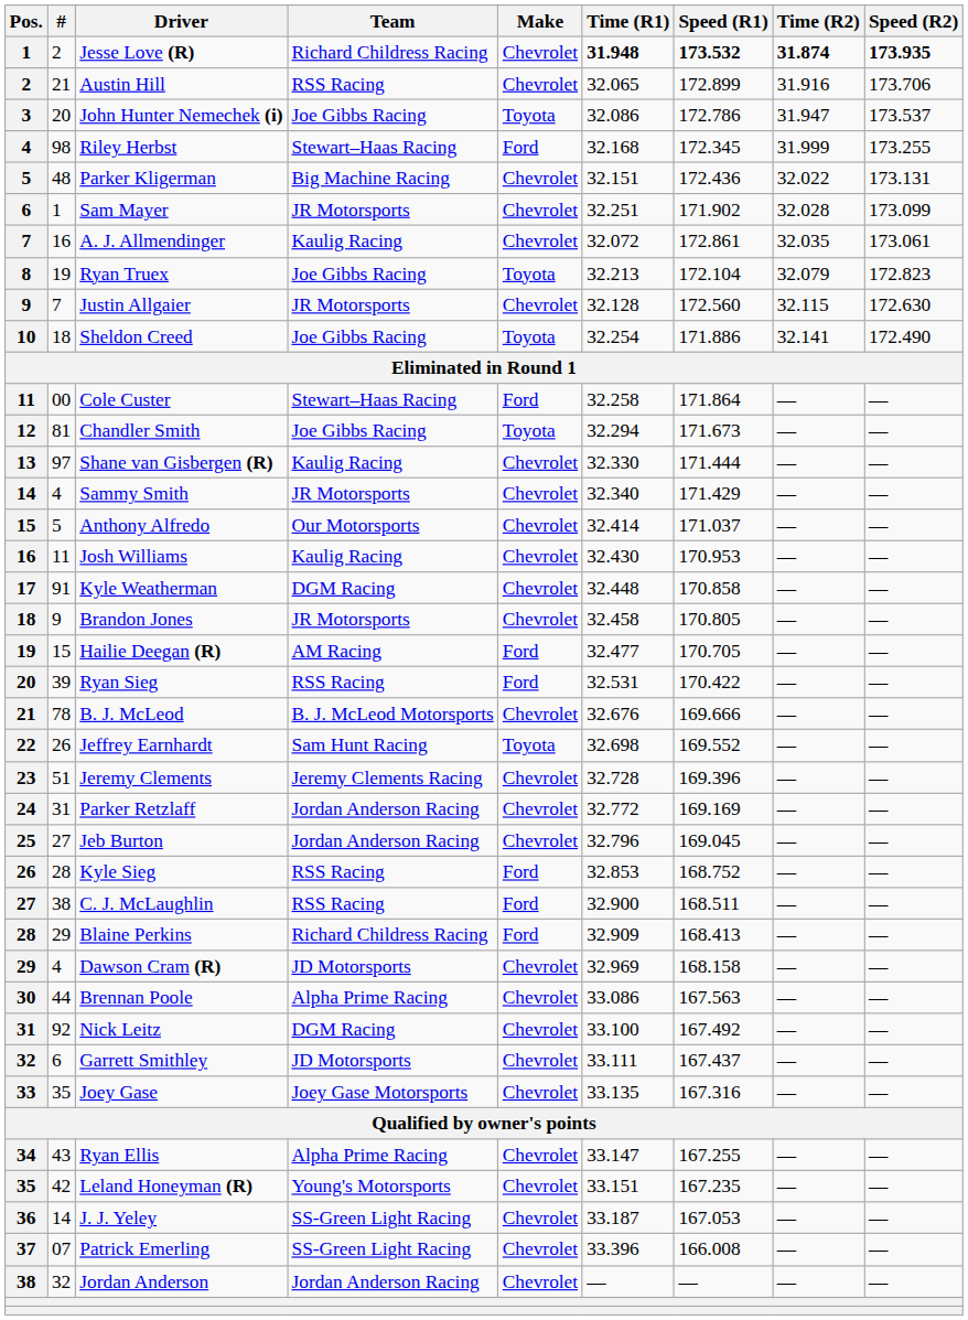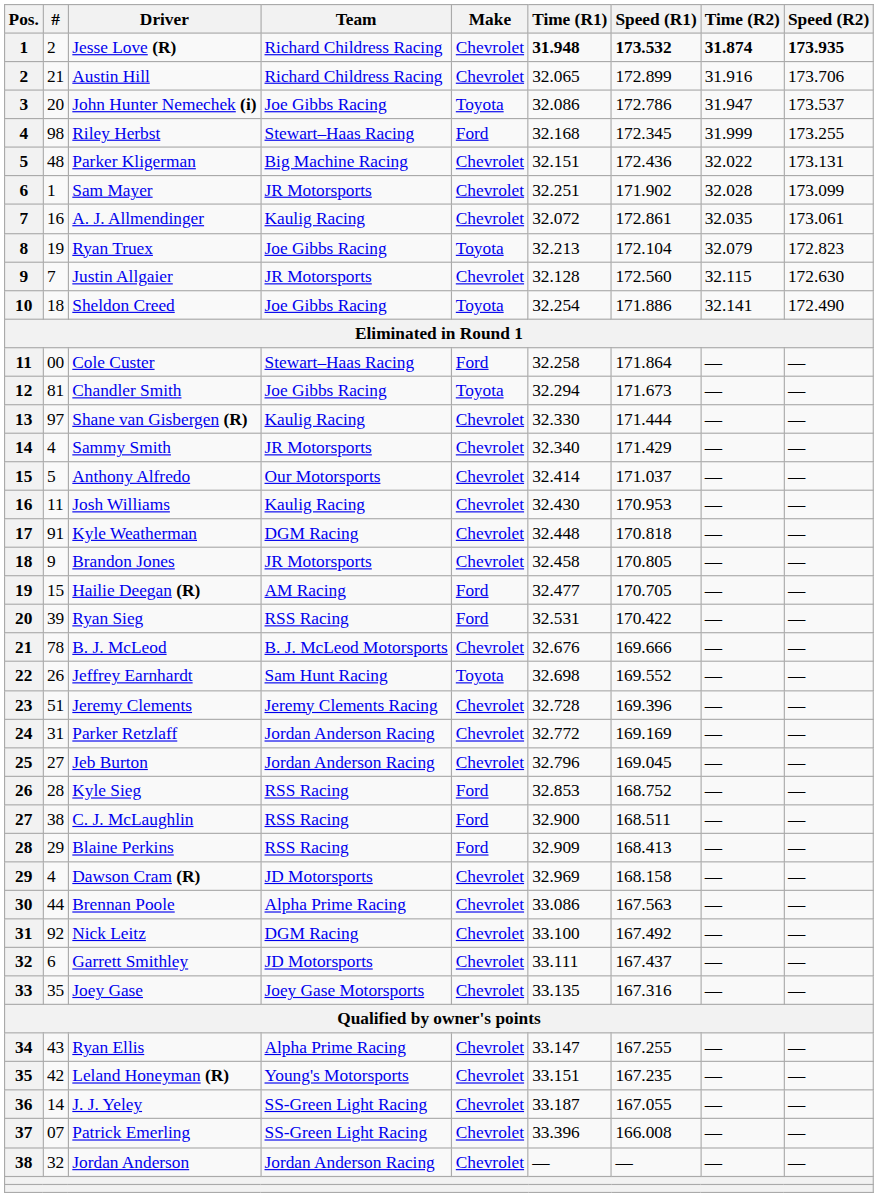 <table class="wikitable" style="font-size:95%">
 <tr>
 <th>Pos.</th>
 <th>#</th>
 <th>Driver</th>
 <th>Team</th>
 <th>Make</th>
 <th>Time (R1)</th>
 <th>Speed (R1)</th>
 <th>Time (R2)</th>
 <th>Speed (R2)</th>
 </tr>
 <tr>
 <th>1</th>
 <td>2</td>
 <td><a href='#'>Jesse Love</a> <strong>(R)</strong></td>
 <td><a href='#'>Richard Childress Racing</a></td>
 <td><a href='#'>Chevrolet</a></td>
 <td><strong>31.948</strong></td>
 <td><strong>173.532</strong></td>
 <td><strong>31.874</strong></td>
 <td><strong>173.935</strong></td>
 </tr>
 <tr>
 <th>2</th>
 <td>21</td>
 <td><a href='#'>Austin Hill</a></td>
-<td><a href='#'>RSS Racing</a></td>
+<td><a href='#'>Richard Childress Racing</a></td>
 <td><a href='#'>Chevrolet</a></td>
 <td>32.065</td>
 <td>172.899</td>
 <td>31.916</td>
 <td>173.706</td>
 </tr>
 <tr>
 <th>3</th>
 <td>20</td>
 <td><a href='#'>John Hunter Nemechek</a> <strong>(i)</strong></td>
 <td><a href='#'>Joe Gibbs Racing</a></td>
 <td><a href='#'>Toyota</a></td>
 <td>32.086</td>
 <td>172.786</td>
 <td>31.947</td>
 <td>173.537</td>
 </tr>
 <tr>
 <th>4</th>
 <td>98</td>
 <td><a href='#'>Riley Herbst</a></td>
 <td><a href='#'>Stewart–Haas Racing</a></td>
 <td><a href='#'>Ford</a></td>
 <td>32.168</td>
 <td>172.345</td>
 <td>31.999</td>
 <td>173.255</td>
 </tr>
 <tr>
 <th>5</th>
 <td>48</td>
 <td><a href='#'>Parker Kligerman</a></td>
 <td><a href='#'>Big Machine Racing</a></td>
 <td><a href='#'>Chevrolet</a></td>
 <td>32.151</td>
 <td>172.436</td>
 <td>32.022</td>
 <td>173.131</td>
 </tr>
 <tr>
 <th>6</th>
 <td>1</td>
 <td><a href='#'>Sam Mayer</a></td>
 <td><a href='#'>JR Motorsports</a></td>
 <td><a href='#'>Chevrolet</a></td>
 <td>32.251</td>
 <td>171.902</td>
 <td>32.028</td>
 <td>173.099</td>
 </tr>
 <tr>
 <th>7</th>
 <td>16</td>
 <td><a href='#'>A. J. Allmendinger</a></td>
 <td><a href='#'>Kaulig Racing</a></td>
 <td><a href='#'>Chevrolet</a></td>
 <td>32.072</td>
 <td>172.861</td>
 <td>32.035</td>
 <td>173.061</td>
 </tr>
 <tr>
 <th>8</th>
 <td>19</td>
 <td><a href='#'>Ryan Truex</a></td>
 <td><a href='#'>Joe Gibbs Racing</a></td>
 <td><a href='#'>Toyota</a></td>
 <td>32.213</td>
 <td>172.104</td>
 <td>32.079</td>
 <td>172.823</td>
 </tr>
 <tr>
 <th>9</th>
 <td>7</td>
 <td><a href='#'>Justin Allgaier</a></td>
 <td><a href='#'>JR Motorsports</a></td>
 <td><a href='#'>Chevrolet</a></td>
 <td>32.128</td>
 <td>172.560</td>
 <td>32.115</td>
 <td>172.630</td>
 </tr>
 <tr>
 <th>10</th>
 <td>18</td>
 <td><a href='#'>Sheldon Creed</a></td>
 <td><a href='#'>Joe Gibbs Racing</a></td>
 <td><a href='#'>Toyota</a></td>
 <td>32.254</td>
 <td>171.886</td>
 <td>32.141</td>
 <td>172.490</td>
 </tr>
 <tr>
 <th colspan="9">Eliminated in Round 1</th>
 </tr>
 <tr>
 <th>11</th>
 <td>00</td>
 <td><a href='#'>Cole Custer</a></td>
 <td><a href='#'>Stewart–Haas Racing</a></td>
 <td><a href='#'>Ford</a></td>
 <td>32.258</td>
 <td>171.864</td>
 <td>—</td>
 <td>—</td>
 </tr>
 <tr>
 <th>12</th>
 <td>81</td>
 <td><a href='#'>Chandler Smith</a></td>
 <td><a href='#'>Joe Gibbs Racing</a></td>
 <td><a href='#'>Toyota</a></td>
 <td>32.294</td>
 <td>171.673</td>
 <td>—</td>
 <td>—</td>
 </tr>
 <tr>
 <th>13</th>
 <td>97</td>
 <td><a href='#'>Shane van Gisbergen</a> <strong>(R)</strong></td>
 <td><a href='#'>Kaulig Racing</a></td>
 <td><a href='#'>Chevrolet</a></td>
 <td>32.330</td>
 <td>171.444</td>
 <td>—</td>
 <td>—</td>
 </tr>
 <tr>
 <th>14</th>
 <td>4</td>
 <td><a href='#'>Sammy Smith</a></td>
 <td><a href='#'>JR Motorsports</a></td>
 <td><a href='#'>Chevrolet</a></td>
 <td>32.340</td>
 <td>171.429</td>
 <td>—</td>
 <td>—</td>
 </tr>
 <tr>
 <th>15</th>
 <td>5</td>
 <td><a href='#'>Anthony Alfredo</a></td>
 <td><a href='#'>Our Motorsports</a></td>
 <td><a href='#'>Chevrolet</a></td>
 <td>32.414</td>
 <td>171.037</td>
 <td>—</td>
 <td>—</td>
 </tr>
 <tr>
 <th>16</th>
 <td>11</td>
 <td><a href='#'>Josh Williams</a></td>
 <td><a href='#'>Kaulig Racing</a></td>
 <td><a href='#'>Chevrolet</a></td>
 <td>32.430</td>
 <td>170.953</td>
 <td>—</td>
 <td>—</td>
 </tr>
 <tr>
 <th>17</th>
 <td>91</td>
 <td><a href='#'>Kyle Weatherman</a></td>
 <td><a href='#'>DGM Racing</a></td>
 <td><a href='#'>Chevrolet</a></td>
 <td>32.448</td>
-<td>170.858</td>
+<td>170.818</td>
 <td>—</td>
 <td>—</td>
 </tr>
 <tr>
 <th>18</th>
 <td>9</td>
 <td><a href='#'>Brandon Jones</a></td>
 <td><a href='#'>JR Motorsports</a></td>
 <td><a href='#'>Chevrolet</a></td>
 <td>32.458</td>
 <td>170.805</td>
 <td>—</td>
 <td>—</td>
 </tr>
 <tr>
 <th>19</th>
 <td>15</td>
 <td><a href='#'>Hailie Deegan</a> <strong>(R)</strong></td>
 <td><a href='#'>AM Racing</a></td>
 <td><a href='#'>Ford</a></td>
 <td>32.477</td>
 <td>170.705</td>
 <td>—</td>
 <td>—</td>
 </tr>
 <tr>
 <th>20</th>
 <td>39</td>
 <td><a href='#'>Ryan Sieg</a></td>
 <td><a href='#'>RSS Racing</a></td>
 <td><a href='#'>Ford</a></td>
 <td>32.531</td>
 <td>170.422</td>
 <td>—</td>
 <td>—</td>
 </tr>
 <tr>
 <th>21</th>
 <td>78</td>
 <td><a href='#'>B. J. McLeod</a></td>
 <td><a href='#'>B. J. McLeod Motorsports</a></td>
 <td><a href='#'>Chevrolet</a></td>
 <td>32.676</td>
 <td>169.666</td>
 <td>—</td>
 <td>—</td>
 </tr>
 <tr>
 <th>22</th>
 <td>26</td>
 <td><a href='#'>Jeffrey Earnhardt</a></td>
 <td><a href='#'>Sam Hunt Racing</a></td>
 <td><a href='#'>Toyota</a></td>
 <td>32.698</td>
 <td>169.552</td>
 <td>—</td>
 <td>—</td>
 </tr>
 <tr>
 <th>23</th>
 <td>51</td>
 <td><a href='#'>Jeremy Clements</a></td>
 <td><a href='#'>Jeremy Clements Racing</a></td>
 <td><a href='#'>Chevrolet</a></td>
 <td>32.728</td>
 <td>169.396</td>
 <td>—</td>
 <td>—</td>
 </tr>
 <tr>
 <th>24</th>
 <td>31</td>
 <td><a href='#'>Parker Retzlaff</a></td>
 <td><a href='#'>Jordan Anderson Racing</a></td>
 <td><a href='#'>Chevrolet</a></td>
 <td>32.772</td>
 <td>169.169</td>
 <td>—</td>
 <td>—</td>
 </tr>
 <tr>
 <th>25</th>
 <td>27</td>
 <td><a href='#'>Jeb Burton</a></td>
 <td><a href='#'>Jordan Anderson Racing</a></td>
 <td><a href='#'>Chevrolet</a></td>
 <td>32.796</td>
 <td>169.045</td>
 <td>—</td>
 <td>—</td>
 </tr>
 <tr>
 <th>26</th>
 <td>28</td>
 <td><a href='#'>Kyle Sieg</a></td>
 <td><a href='#'>RSS Racing</a></td>
 <td><a href='#'>Ford</a></td>
 <td>32.853</td>
 <td>168.752</td>
 <td>—</td>
 <td>—</td>
 </tr>
 <tr>
 <th>27</th>
 <td>38</td>
 <td><a href='#'>C. J. McLaughlin</a></td>
 <td><a href='#'>RSS Racing</a></td>
 <td><a href='#'>Ford</a></td>
 <td>32.900</td>
 <td>168.511</td>
 <td>—</td>
 <td>—</td>
 </tr>
 <tr>
 <th>28</th>
 <td>29</td>
 <td><a href='#'>Blaine Perkins</a></td>
-<td><a href='#'>Richard Childress Racing</a></td>
+<td><a href='#'>RSS Racing</a></td>
 <td><a href='#'>Ford</a></td>
 <td>32.909</td>
 <td>168.413</td>
 <td>—</td>
 <td>—</td>
 </tr>
 <tr>
 <th>29</th>
 <td>4</td>
 <td><a href='#'>Dawson Cram</a> <strong>(R)</strong></td>
 <td><a href='#'>JD Motorsports</a></td>
 <td><a href='#'>Chevrolet</a></td>
 <td>32.969</td>
 <td>168.158</td>
 <td>—</td>
 <td>—</td>
 </tr>
 <tr>
 <th>30</th>
 <td>44</td>
 <td><a href='#'>Brennan Poole</a></td>
 <td><a href='#'>Alpha Prime Racing</a></td>
 <td><a href='#'>Chevrolet</a></td>
 <td>33.086</td>
 <td>167.563</td>
 <td>—</td>
 <td>—</td>
 </tr>
 <tr>
 <th>31</th>
 <td>92</td>
 <td><a href='#'>Nick Leitz</a></td>
 <td><a href='#'>DGM Racing</a></td>
 <td><a href='#'>Chevrolet</a></td>
 <td>33.100</td>
 <td>167.492</td>
 <td>—</td>
 <td>—</td>
 </tr>
 <tr>
 <th>32</th>
 <td>6</td>
 <td><a href='#'>Garrett Smithley</a></td>
 <td><a href='#'>JD Motorsports</a></td>
 <td><a href='#'>Chevrolet</a></td>
 <td>33.111</td>
 <td>167.437</td>
 <td>—</td>
 <td>—</td>
 </tr>
 <tr>
 <th>33</th>
 <td>35</td>
 <td><a href='#'>Joey Gase</a></td>
 <td><a href='#'>Joey Gase Motorsports</a></td>
 <td><a href='#'>Chevrolet</a></td>
 <td>33.135</td>
 <td>167.316</td>
 <td>—</td>
 <td>—</td>
 </tr>
 <tr>
 <th colspan="9">Qualified by owner's points</th>
 </tr>
 <tr>
 <th>34</th>
 <td>43</td>
 <td><a href='#'>Ryan Ellis</a></td>
 <td><a href='#'>Alpha Prime Racing</a></td>
 <td><a href='#'>Chevrolet</a></td>
 <td>33.147</td>
 <td>167.255</td>
 <td>—</td>
 <td>—</td>
 </tr>
 <tr>
 <th>35</th>
 <td>42</td>
 <td><a href='#'>Leland Honeyman</a> <strong>(R)</strong></td>
 <td><a href='#'>Young's Motorsports</a></td>
 <td><a href='#'>Chevrolet</a></td>
 <td>33.151</td>
 <td>167.235</td>
 <td>—</td>
 <td>—</td>
 </tr>
 <tr>
 <th>36</th>
 <td>14</td>
 <td><a href='#'>J. J. Yeley</a></td>
 <td><a href='#'>SS-Green Light Racing</a></td>
 <td><a href='#'>Chevrolet</a></td>
 <td>33.187</td>
-<td>167.053</td>
+<td>167.055</td>
 <td>—</td>
 <td>—</td>
 </tr>
 <tr>
 <th>37</th>
 <td>07</td>
 <td><a href='#'>Patrick Emerling</a></td>
 <td><a href='#'>SS-Green Light Racing</a></td>
 <td><a href='#'>Chevrolet</a></td>
 <td>33.396</td>
 <td>166.008</td>
 <td>—</td>
 <td>—</td>
 </tr>
 <tr>
 <th>38</th>
 <td>32</td>
 <td><a href='#'>Jordan Anderson</a></td>
 <td><a href='#'>Jordan Anderson Racing</a></td>
 <td><a href='#'>Chevrolet</a></td>
 <td>—</td>
 <td>—</td>
 <td>—</td>
 <td>—</td>
 </tr>
 <tr>
 <th colspan="9"></th>
 </tr>
 <tr>
 <th colspan="9"></th>
 </tr>
 </table>
